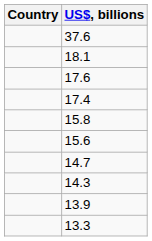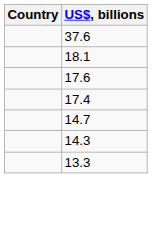 <table class="wikitable">
 <tr>
 <th>Country</th>
 <th><a href='#'>US$</a>, billions</th>
 </tr>
 <tr>
 <td></td>
 <td>37.6</td>
 </tr>
 <tr>
 <td></td>
 <td>18.1</td>
 </tr>
 <tr>
 <td></td>
 <td>17.6</td>
 </tr>
 <tr>
 <td></td>
 <td>17.4</td>
 </tr>
 <tr>
 <td></td>
-<td>15.8</td>
-</tr>
-<tr>
-<td></td>
-<td>15.6</td>
-</tr>
-<tr>
-<td></td>
 <td>14.7</td>
 </tr>
 <tr>
 <td></td>
 <td>14.3</td>
 </tr>
 <tr>
 <td></td>
-<td>13.9</td>
-</tr>
-<tr>
-<td></td>
 <td>13.3</td>
 </tr>
 </table>
